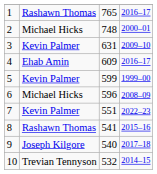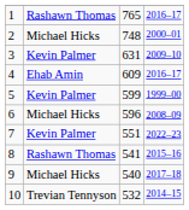 <table class="wikitable">
 <tr>
 </tr>
 <tr>
 <td>1</td>
 <td><a href='#'>Rashawn Thomas</a></td>
 <td>765</td>
 <td style="font-size:80%;"><a href='#'>2016–17</a></td>
 </tr>
 <tr>
 <td>2</td>
 <td>Michael Hicks</td>
 <td>748</td>
 <td style="font-size:80%;"><a href='#'>2000–01</a></td>
 </tr>
 <tr>
 <td>3</td>
 <td><a href='#'>Kevin Palmer</a></td>
 <td>631</td>
 <td style="font-size:80%;"><a href='#'>2009–10</a></td>
 </tr>
 <tr>
 <td>4</td>
 <td><a href='#'>Ehab Amin</a></td>
 <td>609</td>
 <td style="font-size:80%;"><a href='#'>2016–17</a></td>
 </tr>
 <tr>
 <td>5</td>
 <td><a href='#'>Kevin Palmer</a></td>
 <td>599</td>
 <td style="font-size:80%;"><a href='#'>1999–00</a></td>
 </tr>
 <tr>
 <td>6</td>
 <td>Michael Hicks</td>
 <td>596</td>
 <td style="font-size:80%;"><a href='#'>2008–09</a></td>
 </tr>
 <tr>
 <td>7</td>
 <td><a href='#'>Kevin Palmer</a></td>
 <td>551</td>
 <td style="font-size:80%;"><a href='#'>2022–23</a></td>
 </tr>
 <tr>
 <td>8</td>
 <td><a href='#'>Rashawn Thomas</a></td>
 <td>541</td>
 <td style="font-size:80%;"><a href='#'>2015–16</a></td>
 </tr>
 <tr>
 <td>9</td>
-<td><a href='#'>Joseph Kilgore</a></td>
+<td>Michael Hicks</td>
 <td>540</td>
 <td style="font-size:80%;"><a href='#'>2017–18</a></td>
 </tr>
 <tr>
 <td>10</td>
 <td>Trevian Tennyson</td>
 <td>532</td>
 <td style="font-size:80%;"><a href='#'>2014–15</a></td>
 </tr>
 </table>
